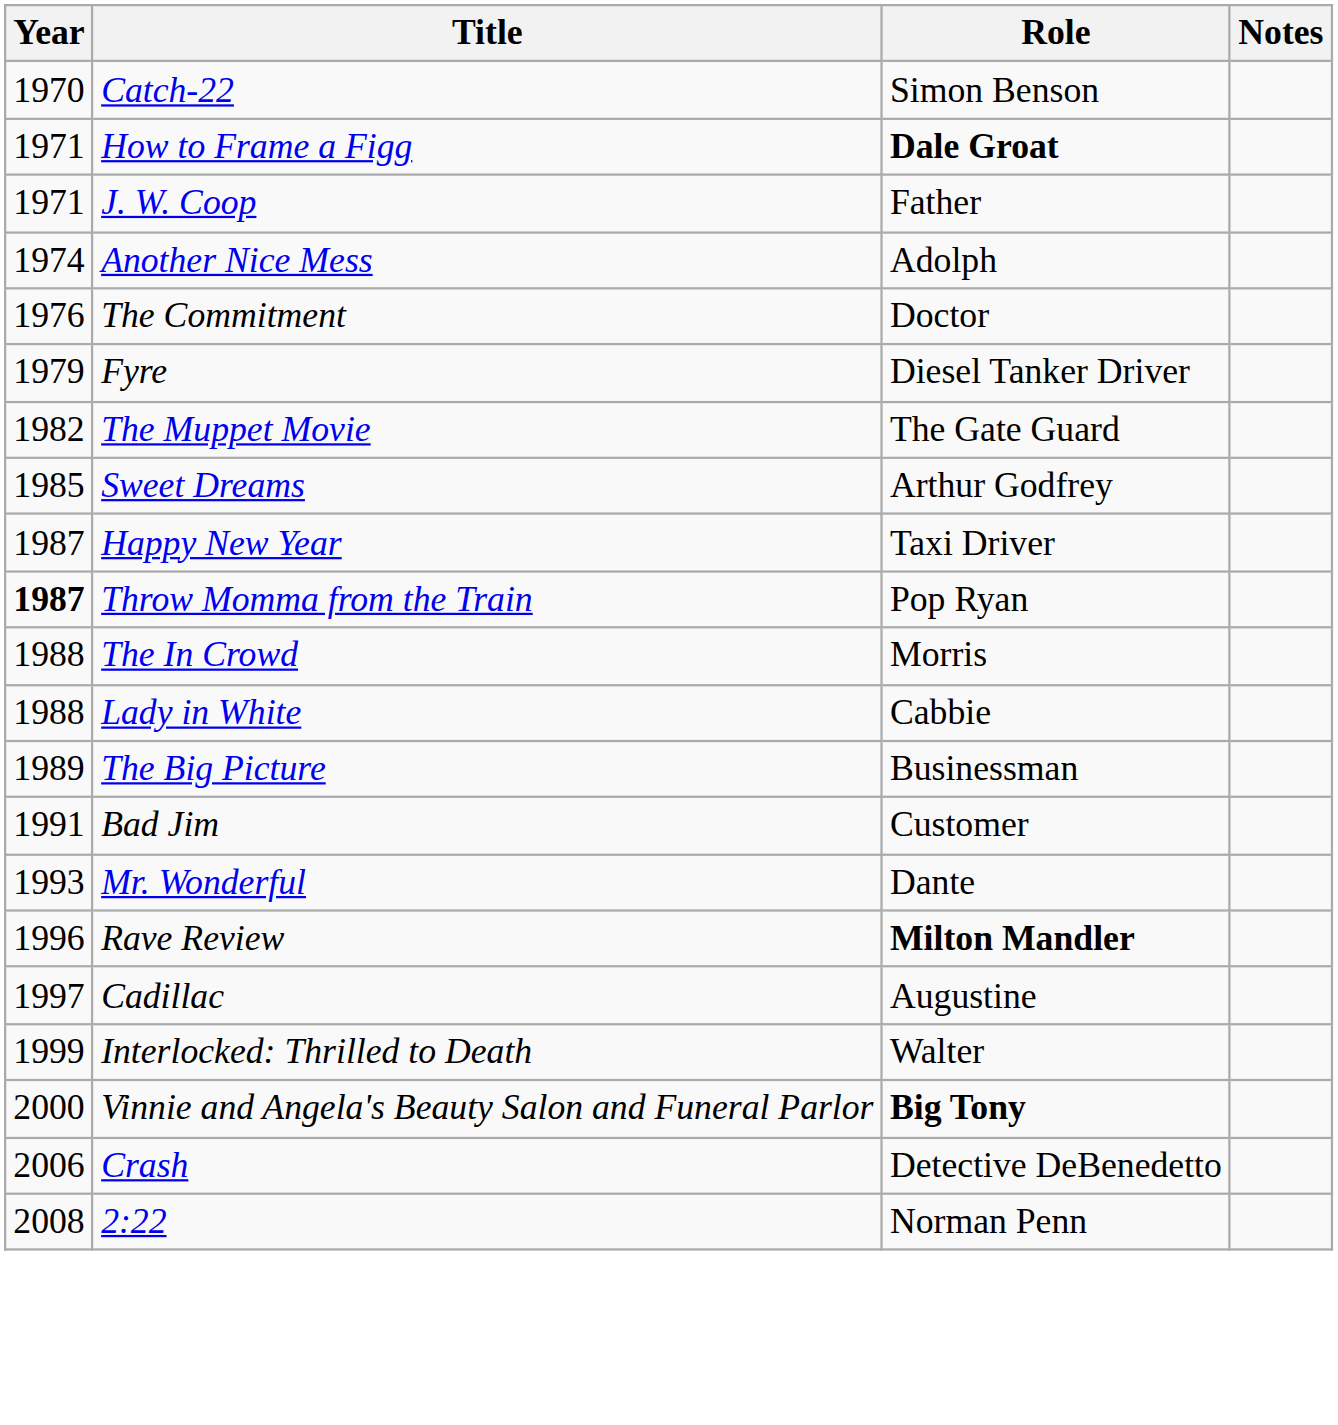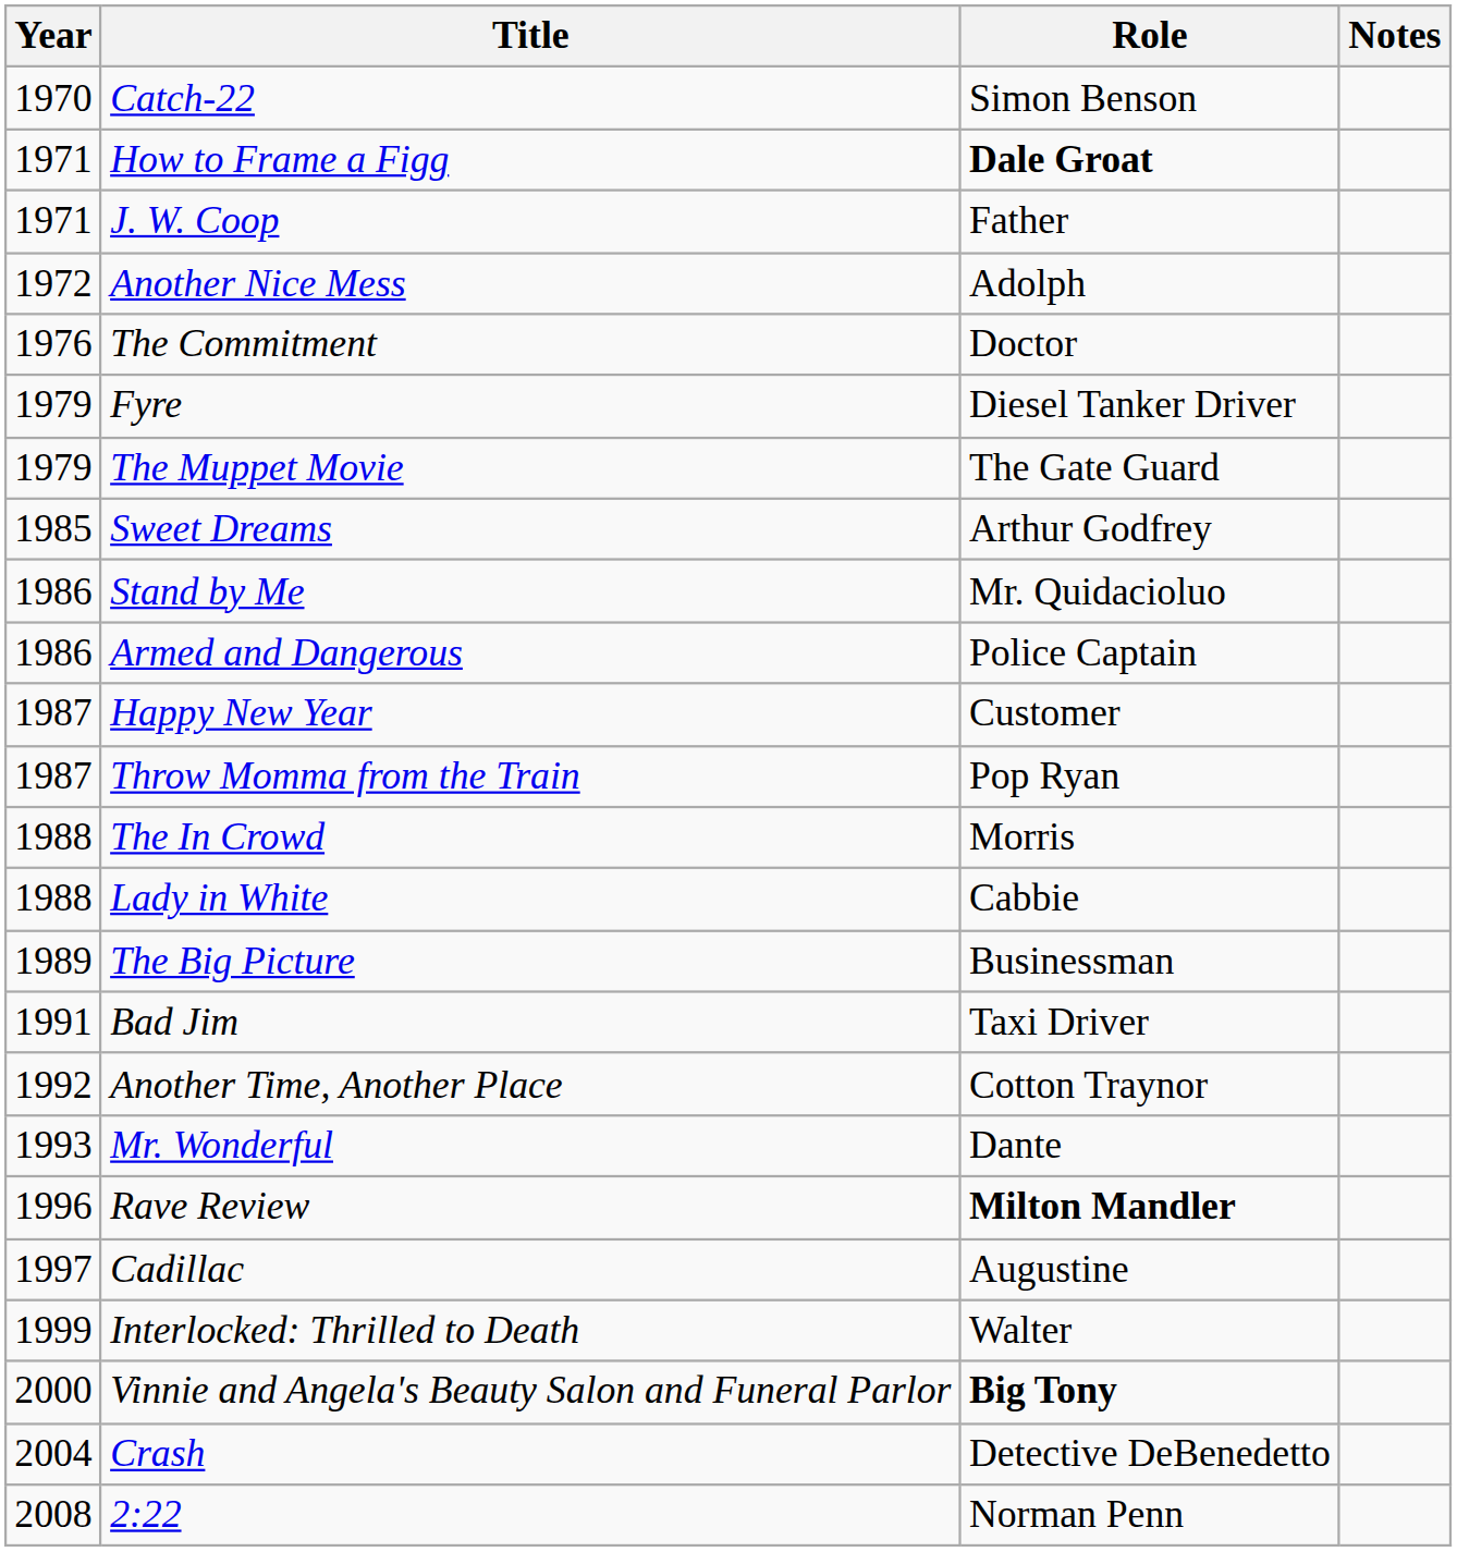 <table class="wikitable sortable">
 <tr>
 <th>Year</th>
 <th>Title</th>
 <th>Role</th>
 <th>Notes</th>
 </tr>
 <tr>
 <td>1970</td>
 <td><a href='#'><em>Catch-22</em></a></td>
 <td>Simon Benson</td>
 <td></td>
 </tr>
 <tr>
 <td>1971</td>
 <td><em><a href='#'>How to Frame a Figg</a></em></td>
 <td><strong>Dale Groat</strong></td>
 <td></td>
 </tr>
 <tr>
 <td>1971</td>
 <td><em><a href='#'>J. W. Coop</a></em></td>
 <td>Father</td>
 <td></td>
 </tr>
 <tr>
-<td>1974</td>
+<td>1972</td>
 <td><em><a href='#'>Another Nice Mess</a></em></td>
 <td>Adolph</td>
 <td></td>
 </tr>
 <tr>
 <td>1976</td>
 <td><em>The Commitment</em></td>
 <td>Doctor</td>
 <td></td>
 </tr>
 <tr>
 <td>1979</td>
 <td><em>Fyre</em></td>
 <td>Diesel Tanker Driver</td>
 <td></td>
 </tr>
 <tr>
-<td>1982</td>
+<td>1979</td>
 <td><em><a href='#'>The Muppet Movie</a></em></td>
 <td>The Gate Guard</td>
 <td></td>
 </tr>
 <tr>
 <td>1985</td>
 <td><a href='#'><em>Sweet Dreams</em></a></td>
 <td>Arthur Godfrey</td>
 <td></td>
 </tr>
 <tr>
-<td>1987</td>
-<td><a href='#'><em>Happy New Year</em></a></td>
-<td>Taxi Driver</td>
+<td>1986</td>
+<td><a href='#'><em>Stand by Me</em></a></td>
+<td>Mr. Quidacioluo</td>
 <td></td>
 </tr>
 <tr>
-<td><strong>1987</strong></td>
+<td>1986</td>
+<td><a href='#'><em>Armed and Dangerous</em></a></td>
+<td>Police Captain</td>
+<td></td>
+</tr>
+<tr>
+<td>1987</td>
+<td><a href='#'><em>Happy New Year</em></a></td>
+<td>Customer</td>
+<td></td>
+</tr>
+<tr>
+<td>1987</td>
 <td><em><a href='#'>Throw Momma from the Train</a></em></td>
 <td>Pop Ryan</td>
 <td></td>
 </tr>
 <tr>
 <td>1988</td>
 <td><a href='#'><em>The In Crowd</em></a></td>
 <td>Morris</td>
 <td></td>
 </tr>
 <tr>
 <td>1988</td>
 <td><em><a href='#'>Lady in White</a></em></td>
 <td>Cabbie</td>
 <td></td>
 </tr>
 <tr>
 <td>1989</td>
 <td><a href='#'><em>The Big Picture</em></a></td>
 <td>Businessman</td>
 <td></td>
 </tr>
 <tr>
 <td>1991</td>
 <td><em>Bad Jim</em></td>
-<td>Customer</td>
+<td>Taxi Driver</td>
+<td></td>
+</tr>
+<tr>
+<td>1992</td>
+<td><em>Another Time, Another Place</em></td>
+<td>Cotton Traynor</td>
 <td></td>
 </tr>
 <tr>
 <td>1993</td>
 <td><a href='#'><em>Mr. Wonderful</em></a></td>
 <td>Dante</td>
 <td></td>
 </tr>
 <tr>
 <td>1996</td>
 <td><em>Rave Review</em></td>
 <td><strong>Milton Mandler</strong></td>
 <td></td>
 </tr>
 <tr>
 <td>1997</td>
 <td><em>Cadillac</em></td>
 <td>Augustine</td>
 <td></td>
 </tr>
 <tr>
 <td>1999</td>
 <td><em>Interlocked: Thrilled to Death</em></td>
 <td>Walter</td>
 <td></td>
 </tr>
 <tr>
 <td>2000</td>
 <td><em>Vinnie and Angela's Beauty Salon and Funeral Parlor</em></td>
 <td><strong>Big Tony</strong></td>
 <td></td>
 </tr>
 <tr>
-<td>2006</td>
+<td>2004</td>
 <td><a href='#'><em>Crash</em></a></td>
 <td>Detective DeBenedetto</td>
 <td></td>
 </tr>
 <tr>
 <td>2008</td>
 <td><a href='#'><em>2:22</em></a></td>
 <td>Norman Penn</td>
 <td></td>
 </tr>
 </table>
